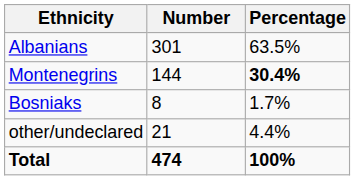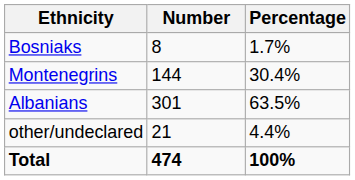 <table class="wikitable">
 <tr>
 <th width="100px">Ethnicity</th>
 <th width="80px">Number</th>
 <th width="80px">Percentage</th>
 </tr>
 <tr>
-<td><a href='#'>Albanians</a></td>
-<td>301</td>
-<td>63.5%</td>
+<td><a href='#'>Bosniaks</a></td>
+<td>8</td>
+<td>1.7%</td>
 </tr>
 <tr>
 <td><a href='#'>Montenegrins</a></td>
 <td>144</td>
-<td><strong>30.4%</strong></td>
+<td>30.4%</td>
 </tr>
 <tr>
-<td><a href='#'>Bosniaks</a></td>
-<td>8</td>
-<td>1.7%</td>
+<td><a href='#'>Albanians</a></td>
+<td>301</td>
+<td>63.5%</td>
 </tr>
 <tr>
 <td>other/undeclared</td>
 <td>21</td>
 <td>4.4%</td>
 </tr>
 <tr>
 <td><strong>Total</strong></td>
 <td><strong>474</strong></td>
 <td><strong>100%</strong></td>
 </tr>
 </table>
